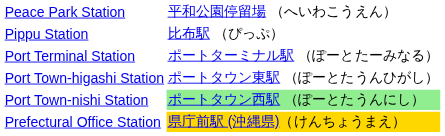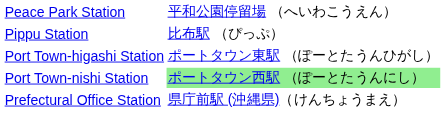 <table>
 <tr>
 <td><a href='#'>Peace Park Station</a></td>
 <td><a href='#'>平和公園停留場</a> （へいわこうえん）</td>
 </tr>
 <tr>
 <td><a href='#'>Pippu Station</a></td>
 <td><a href='#'>比布駅</a> （ぴっぷ）</td>
-</tr>
-<tr>
-<td><a href='#'>Port Terminal Station</a></td>
-<td><a href='#'>ポートターミナル駅</a> （ぽーとたーみなる）</td>
 </tr>
 <tr>
 <td><a href='#'>Port Town-higashi Station</a></td>
 <td><a href='#'>ポートタウン東駅</a> （ぽーとたうんひがし）</td>
 </tr>
 <tr>
 <td><a href='#'>Port Town-nishi Station</a></td>
 <td style="background: lightgreen;"><a href='#'>ポートタウン西駅</a> （ぽーとたうんにし）</td>
 </tr>
 <tr>
 <td><a href='#'>Prefectural Office Station</a></td>
-<td style="background: gold;"><a href='#'>県庁前駅 (沖縄県)</a>（けんちょうまえ）</td>
+<td><a href='#'>県庁前駅 (沖縄県)</a>（けんちょうまえ）</td>
 </tr>
 </table>
